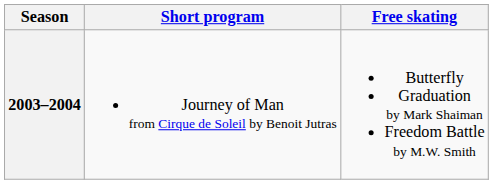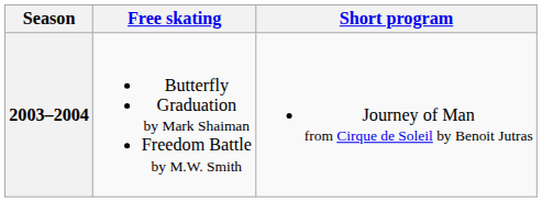 <table class="wikitable" style="text-align:center">
 <tr>
 <th>Season</th>
+<th><a href='#'>Free skating</a></th>
 <th><a href='#'>Short program</a></th>
-<th><a href='#'>Free skating</a></th>
 </tr>
 <tr>
 <th>2003–2004</th>
+<td><br><ul><li>Butterfly</li><li>Graduation <br> <small> by Mark Shaiman </small></li><li>Freedom Battle <br><small> by M.W. Smith </small></li></ul></td>
 <td><br><ul><li>Journey of Man <br><small> from <a href='#'>Cirque de Soleil</a> by Benoit Jutras </small></li></ul></td>
-<td><br><ul><li>Butterfly</li><li>Graduation <br> <small> by Mark Shaiman </small></li><li>Freedom Battle <br><small> by M.W. Smith </small></li></ul></td>
 </tr>
 </table>
